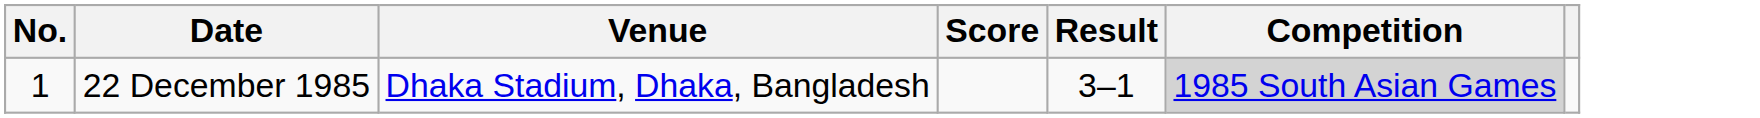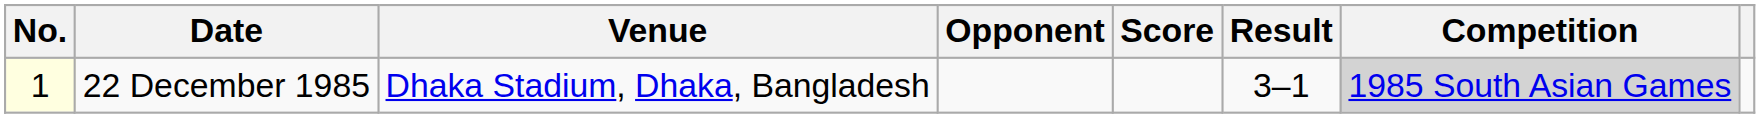 <table class="wikitable plainrowheaders sortable">
 <tr>
 <th scope="col">No.</th>
 <th scope="col">Date</th>
 <th scope="col">Venue</th>
+<th scope="col">Opponent</th>
 <th scope="col">Score</th>
 <th scope="col">Result</th>
 <th scope="col">Competition</th>
 <th scope="col" class="unsortable"></th>
 </tr>
 <tr>
-<td align="center">1</td>
+<td align="center" style="background: lightyellow;">1</td>
 <td>22 December 1985</td>
 <td><a href='#'>Dhaka Stadium</a>, <a href='#'>Dhaka</a>, Bangladesh</td>
+<td></td>
 <td align="center"></td>
 <td align="center">3–1</td>
 <td style="background: lightgrey;"><a href='#'>1985 South Asian Games</a></td>
 <td></td>
 </tr>
 </table>
